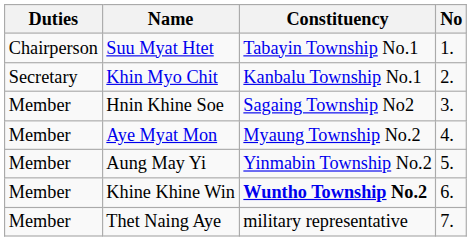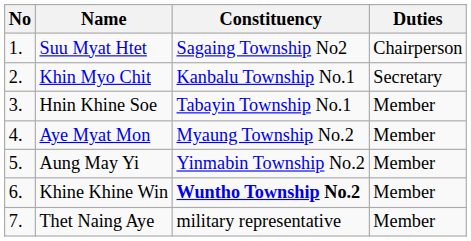 <table class="wikitable">
 <tr>
-<th>Duties</th>
+<th>No</th>
 <th>Name</th>
 <th>Constituency</th>
-<th>No</th>
+<th>Duties</th>
 </tr>
 <tr>
+<td>1.</td>
+<td><a href='#'>Suu Myat Htet</a></td>
+<td><a href='#'>Sagaing Township</a> No2</td>
 <td>Chairperson</td>
-<td><a href='#'>Suu Myat Htet</a></td>
-<td><a href='#'>Tabayin Township</a> No.1</td>
-<td>1.</td>
 </tr>
 <tr>
-<td>Secretary</td>
+<td>2.</td>
 <td><a href='#'>Khin Myo Chit</a></td>
 <td><a href='#'>Kanbalu Township</a> No.1</td>
-<td>2.</td>
+<td>Secretary</td>
 </tr>
 <tr>
+<td>3.</td>
+<td>Hnin Khine Soe</td>
+<td><a href='#'>Tabayin Township</a> No.1</td>
 <td>Member</td>
-<td>Hnin Khine Soe</td>
-<td><a href='#'>Sagaing Township</a> No2</td>
-<td>3.</td>
 </tr>
 <tr>
-<td>Member</td>
+<td>4.</td>
 <td><a href='#'>Aye Myat Mon</a></td>
 <td><a href='#'>Myaung Township</a> No.2</td>
-<td>4.</td>
+<td>Member</td>
 </tr>
 <tr>
-<td>Member</td>
+<td>5.</td>
 <td>Aung May Yi</td>
 <td><a href='#'>Yinmabin Township</a> No.2</td>
-<td>5.</td>
+<td>Member</td>
 </tr>
 <tr>
-<td>Member</td>
+<td>6.</td>
 <td>Khine Khine Win</td>
 <td><strong><a href='#'>Wuntho Township</a> No.2</strong></td>
-<td>6.</td>
+<td>Member</td>
 </tr>
 <tr>
-<td>Member</td>
+<td>7.</td>
 <td>Thet Naing Aye</td>
 <td>military representative</td>
-<td>7.</td>
+<td>Member</td>
 </tr>
 </table>
